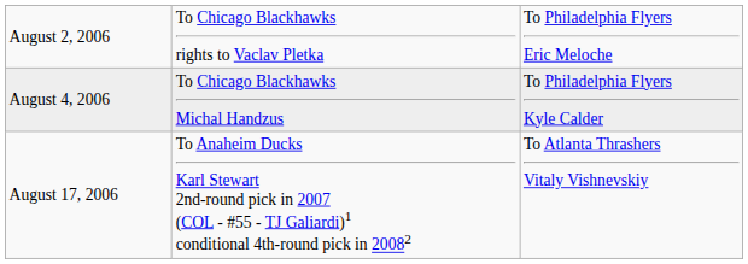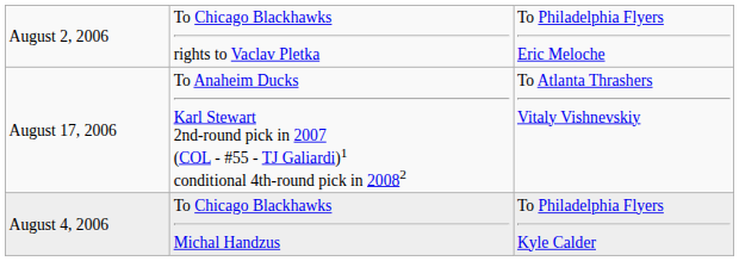 <table cellspacing=0 class="wikitable" style="border:1px solid #999999; width:720px;">
 <tr>
 <td>August 2, 2006</td>
 <td valign="top">To <a href='#'>Chicago Blackhawks</a><hr>rights to <a href='#'>Vaclav Pletka</a></td>
 <td valign="top">To <a href='#'>Philadelphia Flyers</a><hr><a href='#'>Eric Meloche</a></td>
 </tr>
+<tr>
+<td>August 17, 2006</td>
+<td valign="top">To <a href='#'>Anaheim Ducks</a><hr><a href='#'>Karl Stewart</a><br>2nd-round pick in <a href='#'>2007</a><br>(<a href='#'>COL</a> - #55 - <a href='#'>TJ Galiardi</a>)<sup>1</sup><br>conditional 4th-round pick in <a href='#'>2008</a><sup>2</sup></td>
+<td valign="top">To <a href='#'>Atlanta Thrashers</a><hr><a href='#'>Vitaly Vishnevskiy</a></td>
+</tr>
 <tr bgcolor="#eeeeee">
 <td>August 4, 2006</td>
 <td valign="top">To <a href='#'>Chicago Blackhawks</a><hr><a href='#'>Michal Handzus</a></td>
 <td valign="top">To <a href='#'>Philadelphia Flyers</a><hr><a href='#'>Kyle Calder</a></td>
 </tr>
-<tr>
-<td>August 17, 2006</td>
-<td valign="top">To <a href='#'>Anaheim Ducks</a><hr><a href='#'>Karl Stewart</a><br>2nd-round pick in <a href='#'>2007</a><br>(<a href='#'>COL</a> - #55 - <a href='#'>TJ Galiardi</a>)<sup>1</sup><br>conditional 4th-round pick in <a href='#'>2008</a><sup>2</sup></td>
-<td valign="top">To <a href='#'>Atlanta Thrashers</a><hr><a href='#'>Vitaly Vishnevskiy</a></td>
-</tr>
 </table>
